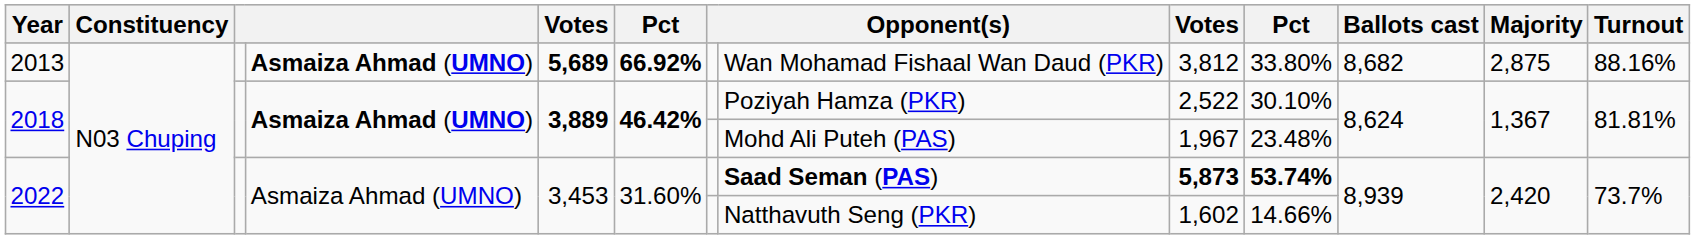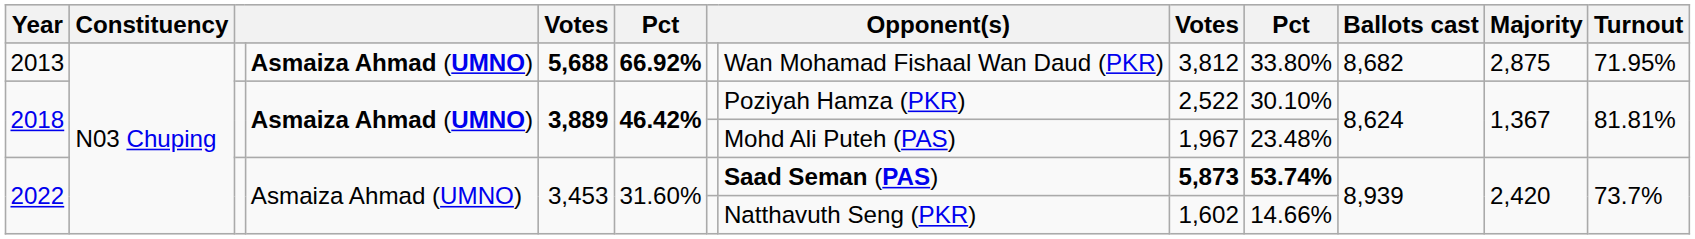 <table class="wikitable" style="margin:0.5em ; font-size:95%">
 <tr>
 <th>Year</th>
 <th>Constituency</th>
 <th colspan=2></th>
 <th>Votes</th>
 <th>Pct</th>
 <th colspan=2>Opponent(s)</th>
 <th>Votes</th>
 <th>Pct</th>
 <th>Ballots cast</th>
 <th>Majority</th>
 <th>Turnout</th>
 </tr>
 <tr>
 <td>2013</td>
 <td rowspan=5>N03 <a href='#'>Chuping</a></td>
 <td></td>
 <td><strong>Asmaiza Ahmad</strong> (<a href='#'><strong>UMNO</strong></a>)</td>
-<td align="right"><strong>5,689</strong></td>
+<td align="right"><strong>5,688</strong></td>
 <td><strong>66.92%</strong></td>
 <td></td>
 <td>Wan Mohamad Fishaal Wan Daud (<a href='#'>PKR</a>)</td>
 <td align="right">3,812</td>
 <td>33.80%</td>
 <td>8,682</td>
 <td>2,875</td>
-<td>88.16%</td>
+<td>71.95%</td>
 </tr>
 <tr>
 <td rowspan=2><a href='#'>2018</a></td>
 <td rowspan=2 ></td>
 <td rowspan=2><strong>Asmaiza Ahmad</strong> (<a href='#'><strong>UMNO</strong></a>)</td>
 <td rowspan=2 align="right"><strong>3,889</strong></td>
 <td rowspan=2><strong>46.42%</strong></td>
 <td></td>
 <td>Poziyah Hamza (<a href='#'>PKR</a>)</td>
 <td align="right">2,522</td>
 <td>30.10%</td>
 <td rowspan=2>8,624</td>
 <td rowspan=2>1,367</td>
 <td rowspan=2>81.81%</td>
 </tr>
 <tr>
 <td></td>
 <td>Mohd Ali Puteh (<a href='#'>PAS</a>)</td>
 <td align="right">1,967</td>
 <td>23.48%</td>
 </tr>
 <tr>
 <td rowspan=2><a href='#'>2022</a></td>
 <td rowspan=2 ></td>
 <td rowspan=2>Asmaiza Ahmad (<a href='#'>UMNO</a>)</td>
 <td rowspan=2 align="right">3,453</td>
 <td rowspan=2>31.60%</td>
 <td></td>
 <td><strong>Saad Seman</strong> (<a href='#'><strong>PAS</strong></a>)</td>
 <td align="right"><strong>5,873</strong></td>
 <td><strong>53.74%</strong></td>
 <td rowspan=2>8,939</td>
 <td rowspan=2>2,420</td>
 <td rowspan=2>73.7%</td>
 </tr>
 <tr>
 <td></td>
 <td>Natthavuth Seng (<a href='#'>PKR</a>)</td>
 <td align="right">1,602</td>
 <td>14.66%</td>
 </tr>
 </table>
